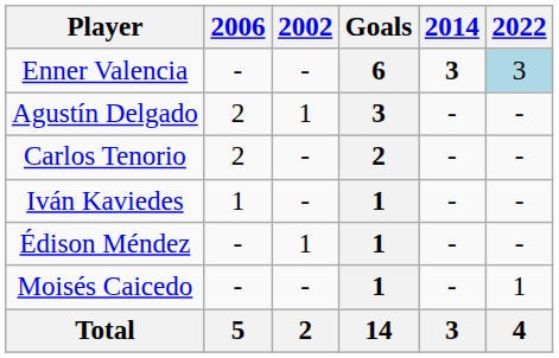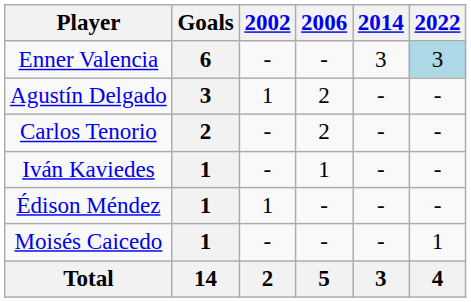 <table class="wikitable sortable" style="text-align:center;">
 <tr>
 <th>Player</th>
+<th>Goals</th>
+<th><a href='#'>2002</a></th>
 <th><a href='#'>2006</a></th>
-<th><a href='#'>2002</a></th>
-<th>Goals</th>
 <th><a href='#'>2014</a></th>
 <th><a href='#'>2022</a></th>
 </tr>
 <tr>
 <td><a href='#'>Enner Valencia</a></td>
+<th>6</th>
 <td>-</td>
 <td>-</td>
-<th>6</th>
-<td><strong>3</strong></td>
+<td>3</td>
 <td style="background: lightblue;">3</td>
 </tr>
 <tr>
 <td><a href='#'>Agustín Delgado</a></td>
+<th>3</th>
+<td>1</td>
 <td>2</td>
-<td>1</td>
-<th>3</th>
 <td>-</td>
 <td>-</td>
 </tr>
 <tr>
 <td><a href='#'>Carlos Tenorio</a></td>
+<th>2</th>
+<td>-</td>
 <td>2</td>
-<td>-</td>
-<th>2</th>
 <td>-</td>
 <td>-</td>
 </tr>
 <tr>
 <td><a href='#'>Iván Kaviedes</a></td>
+<th>1</th>
+<td>-</td>
 <td>1</td>
-<td>-</td>
-<th>1</th>
 <td>-</td>
 <td>-</td>
 </tr>
 <tr>
 <td><a href='#'>Édison Méndez</a></td>
+<th>1</th>
+<td>1</td>
 <td>-</td>
-<td>1</td>
-<th>1</th>
 <td>-</td>
 <td>-</td>
 </tr>
 <tr>
 <td><a href='#'>Moisés Caicedo</a></td>
+<th>1</th>
 <td>-</td>
 <td>-</td>
-<th>1</th>
 <td>-</td>
 <td>1</td>
 </tr>
 <tr class="sortbottom">
 <th>Total</th>
+<th>14</th>
+<th>2</th>
 <th>5</th>
-<th>2</th>
-<th>14</th>
 <th>3</th>
 <th>4</th>
 </tr>
 </table>
